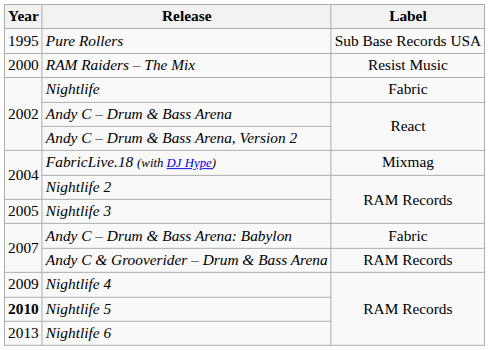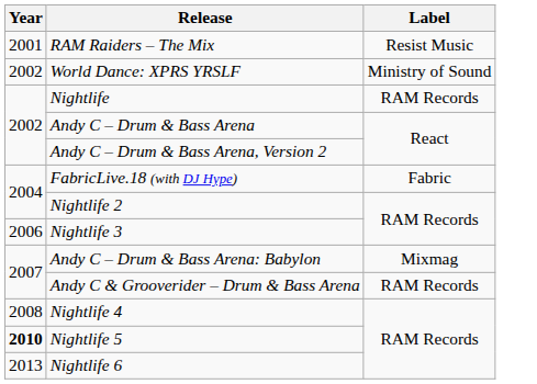 <table class=wikitable>
 <tr>
 <th>Year</th>
 <th>Release</th>
 <th>Label</th>
 </tr>
 <tr>
-<td style="text-align:center;">1995</td>
-<td><em>Pure Rollers</em></td>
-<td style="text-align:center;">Sub Base Records USA</td>
-</tr>
-<tr>
-<td style="text-align:center;">2000</td>
+<td style="text-align:center;">2001</td>
 <td><em>RAM Raiders – The Mix</em></td>
 <td style="text-align:center;">Resist Music</td>
 </tr>
 <tr>
+<td style="text-align:center;">2002</td>
+<td><em>World Dance: XPRS YRSLF</em></td>
+<td style="text-align:center;">Ministry of Sound</td>
+</tr>
+<tr>
 <td style="text-align:center;" rowspan="3">2002</td>
 <td><em>Nightlife</em></td>
-<td style="text-align:center;">Fabric</td>
+<td style="text-align:center;">RAM Records</td>
 </tr>
 <tr>
 <td><em>Andy C – Drum & Bass Arena</em></td>
 <td style="text-align:center;" rowspan="2">React</td>
 </tr>
 <tr>
 <td><em>Andy C – Drum & Bass Arena, Version 2</em></td>
 </tr>
 <tr>
 <td style="text-align:center;" rowspan="2">2004</td>
 <td><em>FabricLive.18 <small>(with <a href='#'>DJ Hype</a>)</small></em></td>
-<td style="text-align:center;">Mixmag</td>
+<td style="text-align:center;">Fabric</td>
 </tr>
 <tr>
 <td><em>Nightlife 2</em></td>
 <td style="text-align:center;" rowspan="2">RAM Records</td>
 </tr>
 <tr>
-<td style="text-align:center;">2005</td>
+<td style="text-align:center;">2006</td>
 <td><em>Nightlife 3</em></td>
 </tr>
 <tr>
 <td style="text-align:center;" rowspan="2">2007</td>
 <td><em>Andy C – Drum & Bass Arena: Babylon</em></td>
-<td style="text-align:center;">Fabric</td>
+<td style="text-align:center;">Mixmag</td>
 </tr>
 <tr>
 <td><em>Andy C & Grooverider – Drum & Bass Arena</em></td>
 <td style="text-align:center;">RAM Records</td>
 </tr>
 <tr>
-<td style="text-align:center;">2009</td>
+<td style="text-align:center;">2008</td>
 <td><em>Nightlife 4</em></td>
 <td style="text-align:center;" rowspan="3">RAM Records</td>
 </tr>
 <tr>
 <td style="text-align:center;"><strong>2010</strong></td>
 <td><em>Nightlife 5</em></td>
 </tr>
 <tr>
 <td style="text-align:center;">2013</td>
 <td><em>Nightlife 6</em></td>
 </tr>
 </table>
